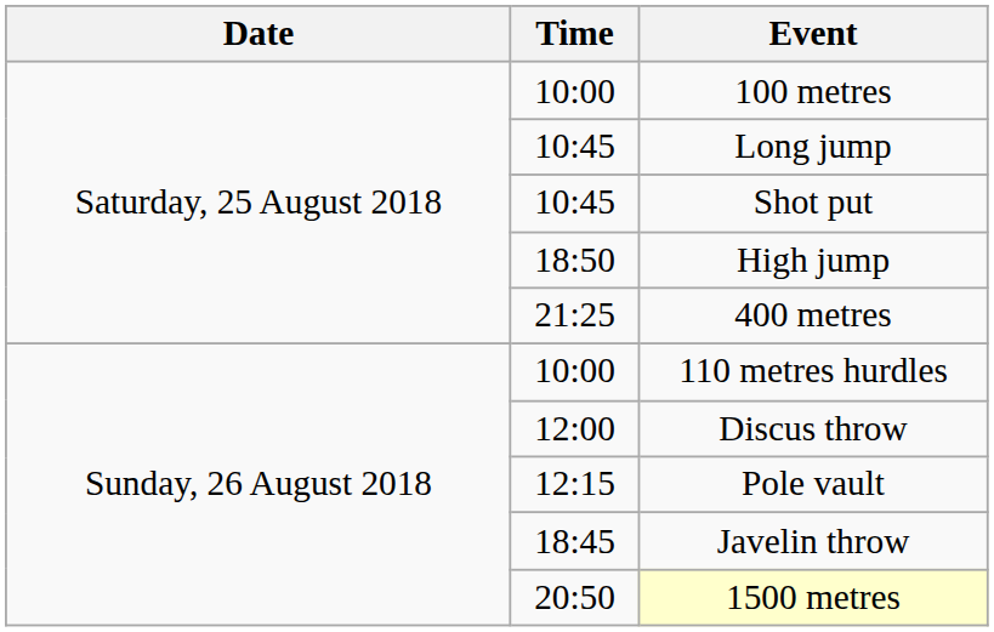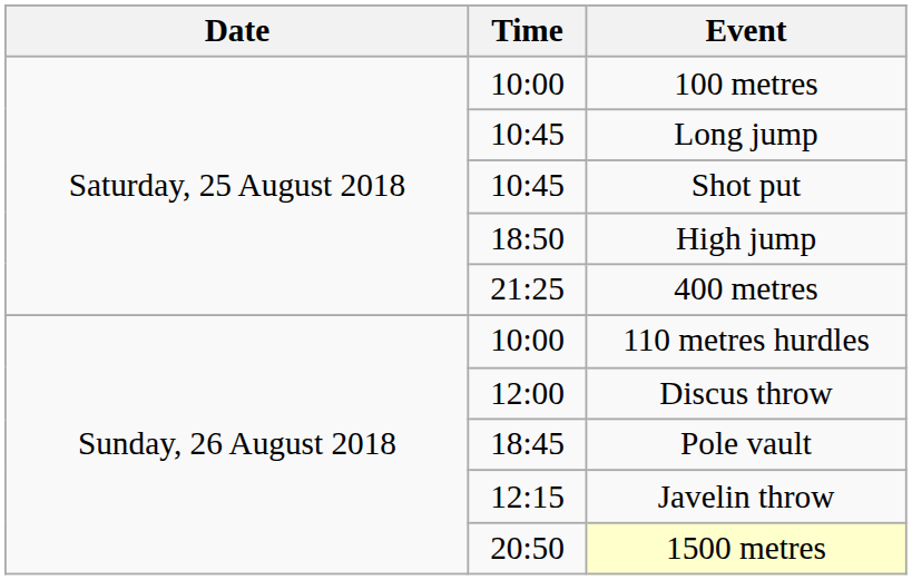 <table class = "wikitable" style="text-align:center;">
 <tr>
 <th width=220>Date</th>
 <th width=50>Time</th>
 <th width=150>Event</th>
 </tr>
 <tr>
 <td rowspan=5>Saturday, 25 August 2018</td>
 <td>10:00</td>
 <td>100 metres</td>
 </tr>
 <tr>
 <td>10:45</td>
 <td>Long jump</td>
 </tr>
 <tr>
 <td>10:45</td>
 <td>Shot put</td>
 </tr>
 <tr>
 <td>18:50</td>
 <td>High jump</td>
 </tr>
 <tr>
 <td>21:25</td>
 <td>400 metres</td>
 </tr>
 <tr>
 <td rowspan=5>Sunday, 26 August 2018</td>
 <td>10:00</td>
 <td>110 metres hurdles</td>
 </tr>
 <tr>
 <td>12:00</td>
 <td>Discus throw</td>
 </tr>
 <tr>
-<td>12:15</td>
+<td>18:45</td>
 <td>Pole vault</td>
 </tr>
 <tr>
-<td>18:45</td>
+<td>12:15</td>
 <td>Javelin throw</td>
 </tr>
 <tr>
 <td>20:50</td>
 <td bgcolor=ffffcc>1500 metres</td>
 </tr>
 </table>
